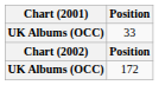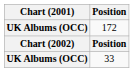 <table class="wikitable plainrowheaders" style="text-align:center">
 <tr>
 <th scope="col">Chart (2001)</th>
 <th scope="col">Position</th>
 </tr>
 <tr>
 <th scope="row">UK Albums (OCC)</th>
-<td>33</td>
+<td>172</td>
 </tr>
 <tr>
 <th scope="col">Chart (2002)</th>
 <th scope="col">Position</th>
 </tr>
 <tr>
 <th scope="row">UK Albums (OCC)</th>
-<td>172</td>
+<td>33</td>
 </tr>
 </table>
